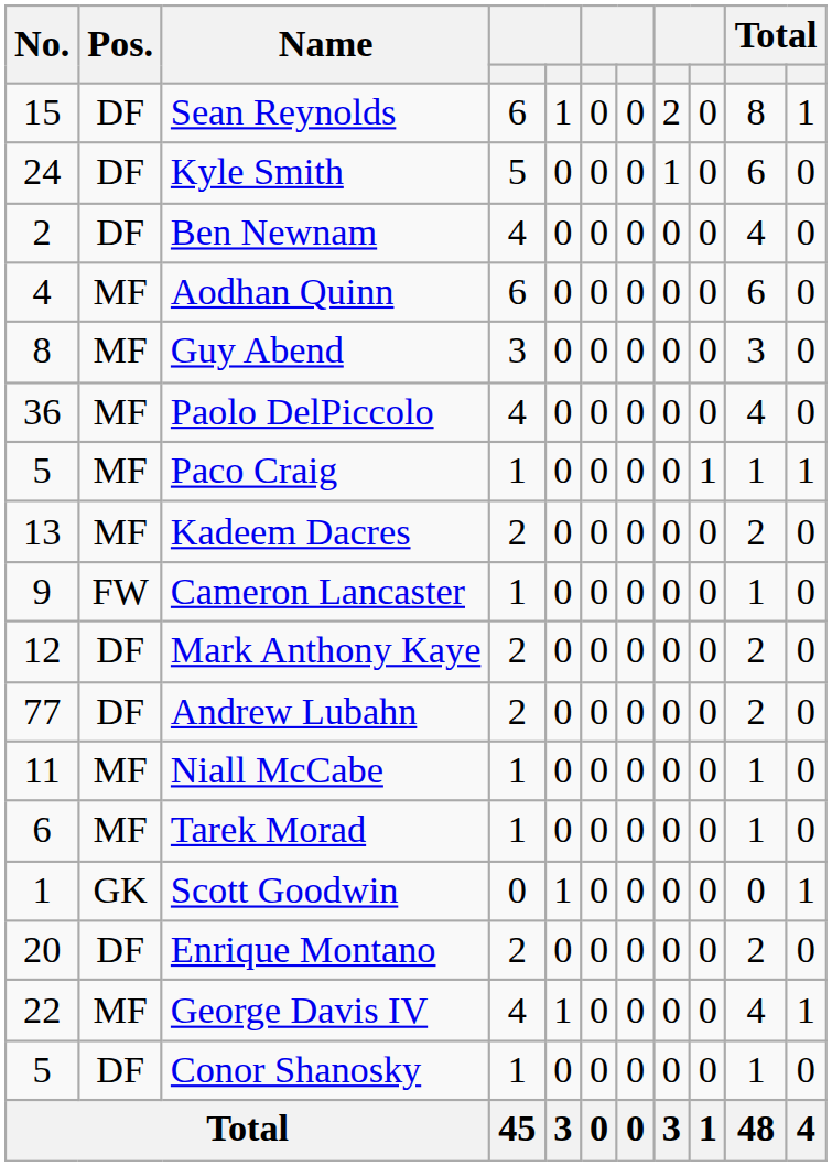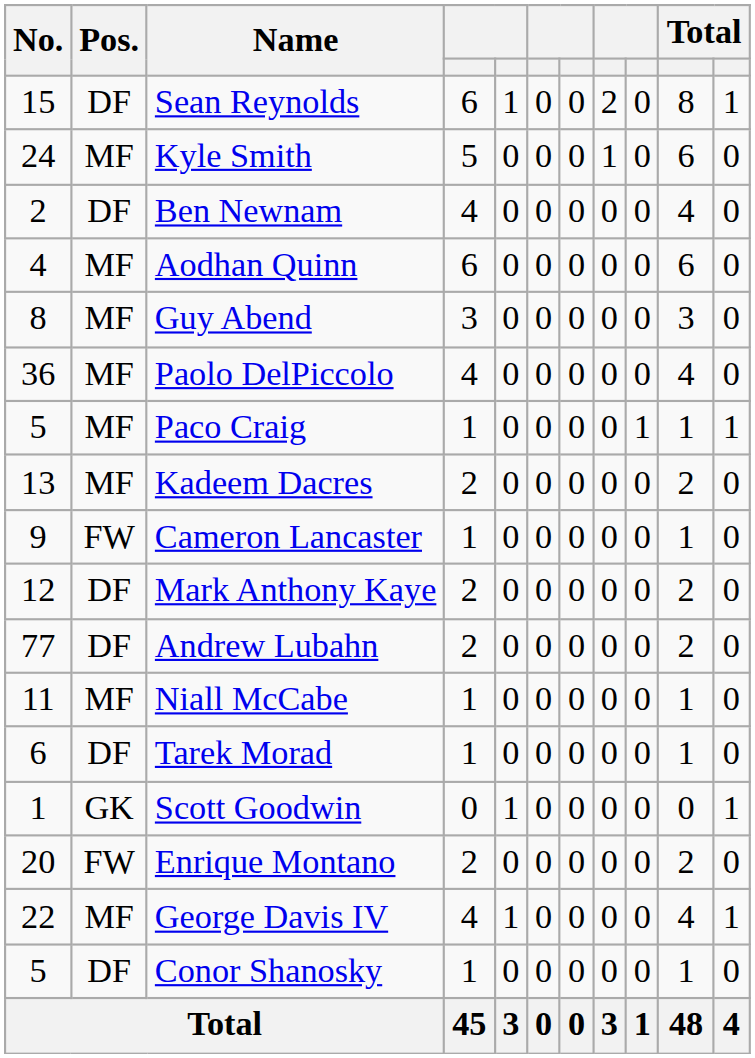 <table class="wikitable sortable" style="text-align: center;">
 <tr>
 <th rowspan="2">No.</th>
 <th rowspan="2">Pos.</th>
 <th rowspan="2">Name</th>
 <th colspan="2"></th>
 <th colspan="2"></th>
 <th colspan="2"></th>
 <th colspan="2"><strong>Total</strong></th>
 </tr>
 <tr>
 <th></th>
 <th></th>
 <th></th>
 <th></th>
 <th></th>
 <th></th>
 <th></th>
 <th></th>
 </tr>
 <tr>
 <td>15</td>
 <td>DF</td>
 <td align=left> <a href='#'>Sean Reynolds</a></td>
 <td>6</td>
 <td>1</td>
 <td>0</td>
 <td>0</td>
 <td>2</td>
 <td>0</td>
 <td>8</td>
 <td>1</td>
 </tr>
 <tr>
 <td>24</td>
-<td>DF</td>
+<td>MF</td>
 <td align=left> <a href='#'>Kyle Smith</a></td>
 <td>5</td>
 <td>0</td>
 <td>0</td>
 <td>0</td>
 <td>1</td>
 <td>0</td>
 <td>6</td>
 <td>0</td>
 </tr>
 <tr>
 <td>2</td>
 <td>DF</td>
 <td align=left> <a href='#'>Ben Newnam</a></td>
 <td>4</td>
 <td>0</td>
 <td>0</td>
 <td>0</td>
 <td>0</td>
 <td>0</td>
 <td>4</td>
 <td>0</td>
 </tr>
 <tr>
 <td>4</td>
 <td>MF</td>
 <td align=left> <a href='#'>Aodhan Quinn</a></td>
 <td>6</td>
 <td>0</td>
 <td>0</td>
 <td>0</td>
 <td>0</td>
 <td>0</td>
 <td>6</td>
 <td>0</td>
 </tr>
 <tr>
 <td>8</td>
 <td>MF</td>
 <td align=left> <a href='#'>Guy Abend</a></td>
 <td>3</td>
 <td>0</td>
 <td>0</td>
 <td>0</td>
 <td>0</td>
 <td>0</td>
 <td>3</td>
 <td>0</td>
 </tr>
 <tr>
 <td>36</td>
 <td>MF</td>
 <td align=left> <a href='#'>Paolo DelPiccolo</a></td>
 <td>4</td>
 <td>0</td>
 <td>0</td>
 <td>0</td>
 <td>0</td>
 <td>0</td>
 <td>4</td>
 <td>0</td>
 </tr>
 <tr>
 <td>5</td>
 <td>MF</td>
 <td align=left> <a href='#'>Paco Craig</a></td>
 <td>1</td>
 <td>0</td>
 <td>0</td>
 <td>0</td>
 <td>0</td>
 <td>1</td>
 <td>1</td>
 <td>1</td>
 </tr>
 <tr>
 <td>13</td>
 <td>MF</td>
 <td align=left> <a href='#'>Kadeem Dacres</a></td>
 <td>2</td>
 <td>0</td>
 <td>0</td>
 <td>0</td>
 <td>0</td>
 <td>0</td>
 <td>2</td>
 <td>0</td>
 </tr>
 <tr>
 <td>9</td>
 <td>FW</td>
 <td align=left> <a href='#'>Cameron Lancaster</a></td>
 <td>1</td>
 <td>0</td>
 <td>0</td>
 <td>0</td>
 <td>0</td>
 <td>0</td>
 <td>1</td>
 <td>0</td>
 </tr>
 <tr>
 <td>12</td>
 <td>DF</td>
 <td align=left> <a href='#'>Mark Anthony Kaye</a></td>
 <td>2</td>
 <td>0</td>
 <td>0</td>
 <td>0</td>
 <td>0</td>
 <td>0</td>
 <td>2</td>
 <td>0</td>
 </tr>
 <tr>
 <td>77</td>
 <td>DF</td>
 <td align=left> <a href='#'>Andrew Lubahn</a></td>
 <td>2</td>
 <td>0</td>
 <td>0</td>
 <td>0</td>
 <td>0</td>
 <td>0</td>
 <td>2</td>
 <td>0</td>
 </tr>
 <tr>
 <td>11</td>
 <td>MF</td>
 <td align=left> <a href='#'>Niall McCabe</a></td>
 <td>1</td>
 <td>0</td>
 <td>0</td>
 <td>0</td>
 <td>0</td>
 <td>0</td>
 <td>1</td>
 <td>0</td>
 </tr>
 <tr>
 <td>6</td>
-<td>MF</td>
+<td>DF</td>
 <td align="left"> <a href='#'>Tarek Morad</a></td>
 <td>1</td>
 <td>0</td>
 <td>0</td>
 <td>0</td>
 <td>0</td>
 <td>0</td>
 <td>1</td>
 <td>0</td>
 </tr>
 <tr>
 <td>1</td>
 <td>GK</td>
 <td align="left"> <a href='#'>Scott Goodwin</a></td>
 <td>0</td>
 <td>1</td>
 <td>0</td>
 <td>0</td>
 <td>0</td>
 <td>0</td>
 <td>0</td>
 <td>1</td>
 </tr>
 <tr>
 <td>20</td>
-<td>DF</td>
+<td>FW</td>
 <td align="left"> <a href='#'>Enrique Montano</a></td>
 <td>2</td>
 <td>0</td>
 <td>0</td>
 <td>0</td>
 <td>0</td>
 <td>0</td>
 <td>2</td>
 <td>0</td>
 </tr>
 <tr>
 <td>22</td>
 <td>MF</td>
 <td align="left"> <a href='#'>George Davis IV</a></td>
 <td>4</td>
 <td>1</td>
 <td>0</td>
 <td>0</td>
 <td>0</td>
 <td>0</td>
 <td>4</td>
 <td>1</td>
 </tr>
 <tr>
 <td>5</td>
 <td>DF</td>
 <td align="left"> <a href='#'>Conor Shanosky</a></td>
 <td>1</td>
 <td>0</td>
 <td>0</td>
 <td>0</td>
 <td>0</td>
 <td>0</td>
 <td>1</td>
 <td>0</td>
 </tr>
 <tr>
 <th colspan="3">Total</th>
 <th>45</th>
 <th>3</th>
 <th>0</th>
 <th>0</th>
 <th>3</th>
 <th>1</th>
 <th>48</th>
 <th>4</th>
 </tr>
 </table>
